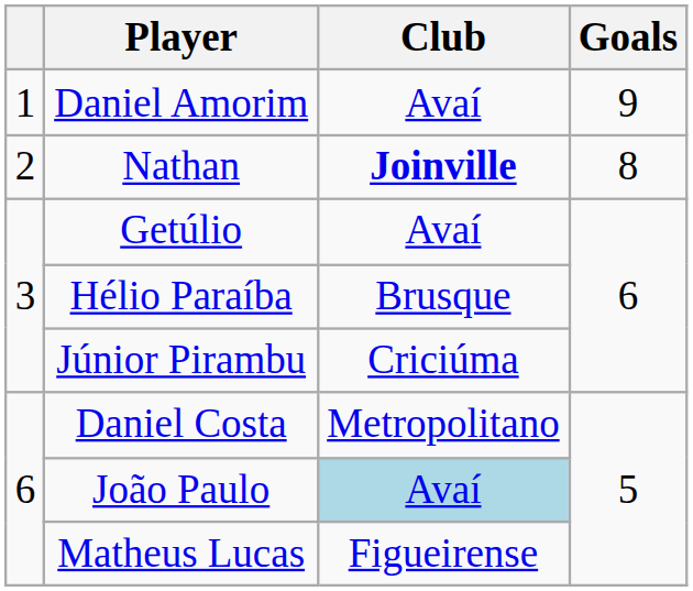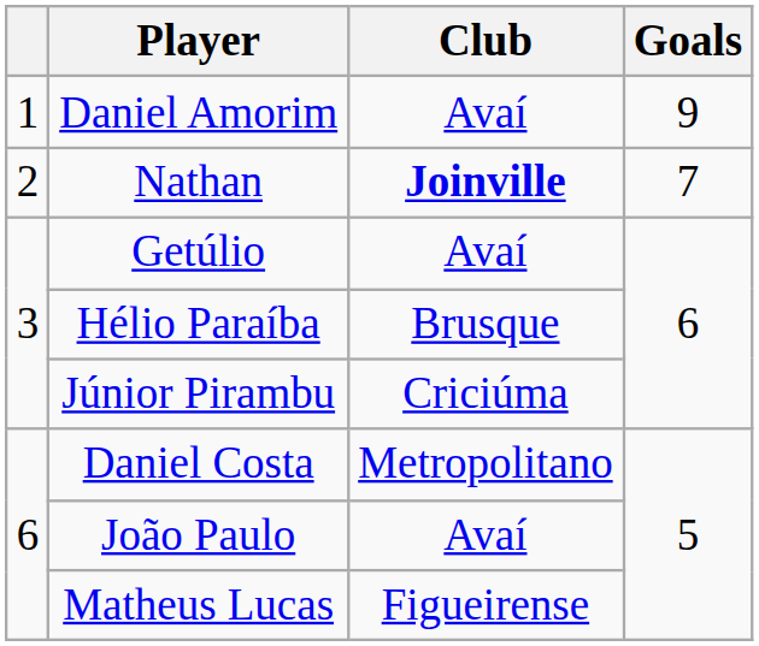 <table class="wikitable" style="text-align:center">
 <tr>
 <th scope=col></th>
 <th scope=col>Player</th>
 <th scope=col>Club</th>
 <th scope=col>Goals</th>
 </tr>
 <tr>
 <td>1</td>
 <td><a href='#'>Daniel Amorim</a></td>
 <td><a href='#'>Avaí</a></td>
 <td>9</td>
 </tr>
 <tr>
 <td>2</td>
 <td><a href='#'>Nathan</a></td>
 <td><strong><a href='#'>Joinville</a></strong></td>
-<td>8</td>
+<td>7</td>
 </tr>
 <tr>
 <td rowspan=3>3</td>
 <td><a href='#'>Getúlio</a></td>
 <td><a href='#'>Avaí</a></td>
 <td rowspan=3>6</td>
 </tr>
 <tr>
 <td><a href='#'>Hélio Paraíba</a></td>
 <td><a href='#'>Brusque</a></td>
 </tr>
 <tr>
 <td><a href='#'>Júnior Pirambu</a></td>
 <td><a href='#'>Criciúma</a></td>
 </tr>
 <tr>
 <td rowspan=3>6</td>
 <td><a href='#'>Daniel Costa</a></td>
 <td><a href='#'>Metropolitano</a></td>
 <td rowspan=3>5</td>
 </tr>
 <tr>
 <td><a href='#'>João Paulo</a></td>
-<td style="background: lightblue;"><a href='#'>Avaí</a></td>
+<td><a href='#'>Avaí</a></td>
 </tr>
 <tr>
 <td><a href='#'>Matheus Lucas</a></td>
 <td><a href='#'>Figueirense</a></td>
 </tr>
 </table>
